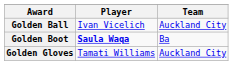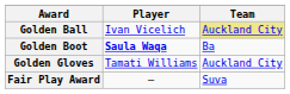 <table class="wikitable" style="text-align:center">
 <tr>
 </tr>
 <tr>
 <th>Award</th>
 <th>Player</th>
 <th>Team</th>
 </tr>
 <tr>
 <th>Golden Ball</th>
 <td align=left> <a href='#'>Ivan Vicelich</a></td>
-<td align=left> <a href='#'>Auckland City</a></td>
+<td align=left style="background: khaki;"> <a href='#'>Auckland City</a></td>
 </tr>
 <tr>
 <th>Golden Boot</th>
 <td align=left><strong> <a href='#'>Saula Waqa</a></strong></td>
 <td align=left> <a href='#'>Ba</a></td>
 </tr>
 <tr>
 <th>Golden Gloves</th>
 <td align=left> <a href='#'>Tamati Williams</a></td>
 <td align=left> <a href='#'>Auckland City</a></td>
 </tr>
+<tr>
+<th>Fair Play Award</th>
+<td>—</td>
+<td align=left> <a href='#'>Suva</a></td>
+</tr>
 </table>
